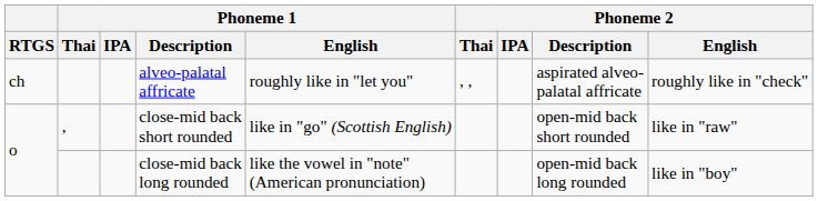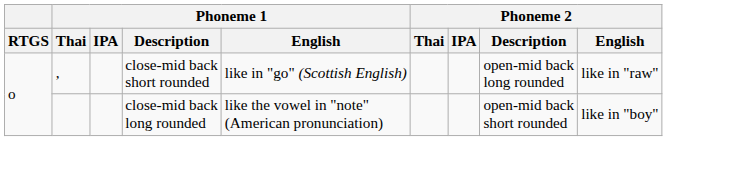 <table class="wikitable">
 <tr>
 <th> </th>
 <th colspan="4">Phoneme 1</th>
 <th colspan="4">Phoneme 2</th>
 </tr>
 <tr>
 <th>RTGS</th>
 <th>Thai</th>
 <th>IPA</th>
 <th>Description</th>
 <th>English</th>
 <th>Thai</th>
 <th>IPA</th>
 <th>Description</th>
 <th>English</th>
 </tr>
 <tr>
-<td>ch</td>
-<td></td>
-<td></td>
-<td><a href='#'>alveo-palatal<br>affricate</a></td>
-<td>roughly like  in "let you"<br></td>
-<td>, , </td>
-<td></td>
-<td>aspirated alveo-<br>palatal affricate</td>
-<td>roughly like  in "check"</td>
-</tr>
-<tr>
 <td rowspan="2">o</td>
 <td>, </td>
 <td></td>
 <td>close-mid back<br>short rounded</td>
 <td>like  in "go" <em>(Scottish English)</em></td>
 <td></td>
 <td></td>
-<td>open-mid back<br>short rounded</td>
+<td>open-mid back<br>long rounded</td>
 <td>like  in "raw"</td>
 </tr>
 <tr>
 <td></td>
 <td></td>
 <td>close-mid back<br>long rounded</td>
 <td>like the vowel in "note" <br>(American pronunciation)</td>
 <td></td>
 <td></td>
-<td>open-mid back<br>long rounded</td>
+<td>open-mid back<br>short rounded</td>
 <td>like  in "boy"</td>
 </tr>
 </table>
